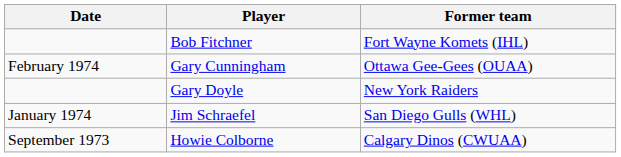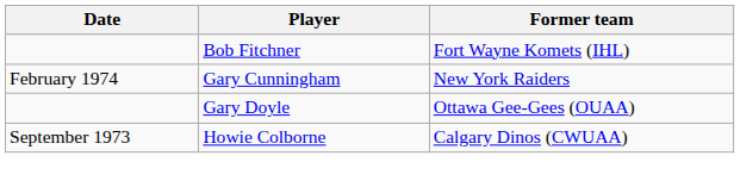 <table class="wikitable">
 <tr style="background:#ddd; text-align:center;">
 <th style="width: 10em;">Date</th>
 <th style="width: 12em;">Player</th>
 <th style="width: 16em;">Former team</th>
 </tr>
 <tr>
 <td></td>
 <td><a href='#'>Bob Fitchner</a></td>
 <td><a href='#'>Fort Wayne Komets</a> (<a href='#'>IHL</a>)</td>
 </tr>
 <tr>
 <td>February 1974</td>
 <td><a href='#'>Gary Cunningham</a></td>
-<td><a href='#'>Ottawa Gee-Gees</a> (<a href='#'>OUAA</a>)</td>
+<td><a href='#'>New York Raiders</a></td>
 </tr>
 <tr>
 <td></td>
 <td><a href='#'>Gary Doyle</a></td>
-<td><a href='#'>New York Raiders</a></td>
-</tr>
-<tr>
-<td>January 1974</td>
-<td><a href='#'>Jim Schraefel</a></td>
-<td><a href='#'>San Diego Gulls</a> (<a href='#'>WHL</a>)</td>
+<td><a href='#'>Ottawa Gee-Gees</a> (<a href='#'>OUAA</a>)</td>
 </tr>
 <tr>
 <td>September 1973</td>
 <td><a href='#'>Howie Colborne</a></td>
 <td><a href='#'>Calgary Dinos</a> (<a href='#'>CWUAA</a>)</td>
 </tr>
 </table>
